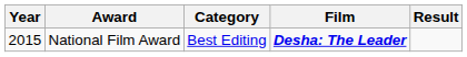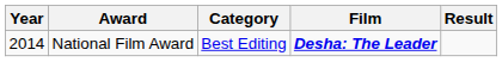 <table class="wikitable" style="font-size: 95%;">
 <tr>
 <th>Year</th>
 <th>Award</th>
 <th>Category</th>
 <th>Film</th>
 <th>Result</th>
 </tr>
 <tr>
-<td>2015</td>
+<td>2014</td>
 <td>National Film Award</td>
 <td><a href='#'>Best Editing</a></td>
 <td><strong><em><a href='#'>Desha: The Leader</a></em></strong></td>
 <td></td>
 </tr>
 </table>
